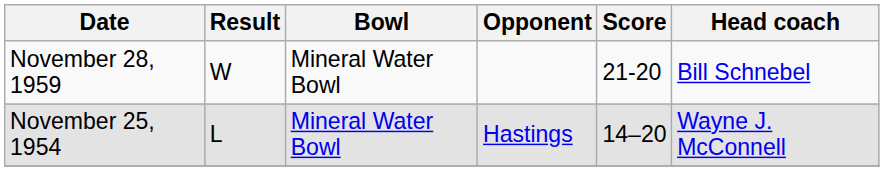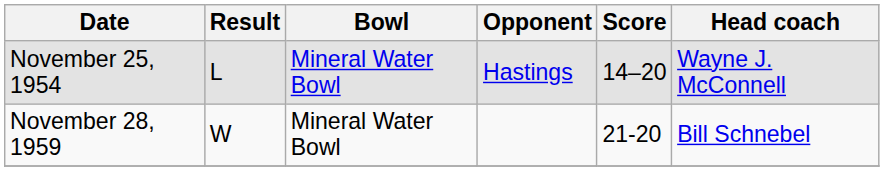 <table class="wikitable">
 <tr>
 <th>Date</th>
 <th>Result</th>
 <th>Bowl</th>
 <th>Opponent</th>
 <th>Score</th>
 <th>Head coach</th>
+</tr>
+<tr style="background: #e3e3e3;">
+<td>November 25, 1954</td>
+<td>L</td>
+<td><a href='#'>Mineral Water Bowl</a></td>
+<td><a href='#'>Hastings</a></td>
+<td>14–20</td>
+<td><a href='#'>Wayne J. McConnell</a></td>
 </tr>
 <tr>
 <td>November 28, 1959</td>
 <td>W</td>
 <td>Mineral Water Bowl</td>
 <td></td>
 <td>21-20</td>
 <td><a href='#'>Bill Schnebel</a></td>
 </tr>
 <tr style="background: #e3e3e3;">
-<td>November 25, 1954</td>
-<td>L</td>
-<td><a href='#'>Mineral Water Bowl</a></td>
-<td><a href='#'>Hastings</a></td>
-<td>14–20</td>
-<td><a href='#'>Wayne J. McConnell</a></td>
-</tr>
-<tr style="background: #e3e3e3;">
 </tr>
 </table>
